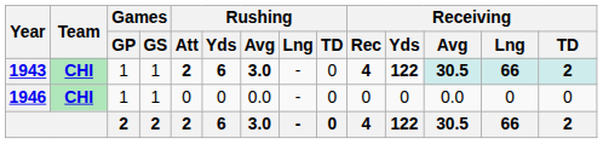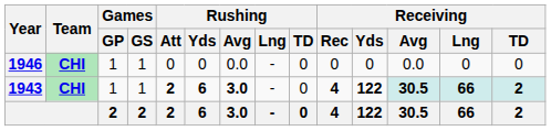 <table class="wikitable" style="text-align:center;">
 <tr>
 <th rowspan="2">Year</th>
 <th rowspan="2">Team</th>
 <th colspan="2">Games</th>
 <th colspan="5">Rushing</th>
 <th colspan="5">Receiving</th>
 </tr>
 <tr>
 <th>GP</th>
 <th>GS</th>
 <th>Att</th>
 <th>Yds</th>
 <th>Avg</th>
 <th>Lng</th>
 <th>TD</th>
 <th>Rec</th>
 <th>Yds</th>
 <th>Avg</th>
 <th>Lng</th>
 <th>TD</th>
 </tr>
 <tr>
+<th><a href='#'>1946</a></th>
+<th style="background:#afe6ba; width:3em;"><a href='#'>CHI</a></th>
+<td>1</td>
+<td>1</td>
+<td>0</td>
+<td>0</td>
+<td>0.0</td>
+<td>-</td>
+<td>0</td>
+<td>0</td>
+<td>0</td>
+<td>0.0</td>
+<td>0</td>
+<td>0</td>
+</tr>
+<tr>
 <th><a href='#'>1943</a></th>
 <th style="background:#afe6ba; width:3em;"><a href='#'>CHI</a></th>
 <td>1</td>
 <td>1</td>
 <td><strong>2</strong></td>
 <td><strong>6</strong></td>
 <td><strong>3.0</strong></td>
 <td>-</td>
 <td>0</td>
 <td><strong>4</strong></td>
 <td><strong>122</strong></td>
 <td style="background:#cfecec; width:3em;"><strong>30.5</strong></td>
 <td style="background:#cfecec; width:3em;"><strong>66</strong></td>
 <td style="background:#cfecec; width:3em;"><strong>2</strong></td>
-</tr>
-<tr>
-<th><a href='#'>1946</a></th>
-<th style="background:#afe6ba; width:3em;"><a href='#'>CHI</a></th>
-<td>1</td>
-<td>1</td>
-<td>0</td>
-<td>0</td>
-<td>0.0</td>
-<td>-</td>
-<td>0</td>
-<td>0</td>
-<td>0</td>
-<td>0.0</td>
-<td>0</td>
-<td>0</td>
 </tr>
 <tr>
 <th colspan="2"></th>
 <th>2</th>
 <th>2</th>
 <th>2</th>
 <th>6</th>
 <th>3.0</th>
 <th>-</th>
 <th>0</th>
 <th>4</th>
 <th>122</th>
 <th>30.5</th>
 <th>66</th>
 <th>2</th>
 </tr>
 </table>
